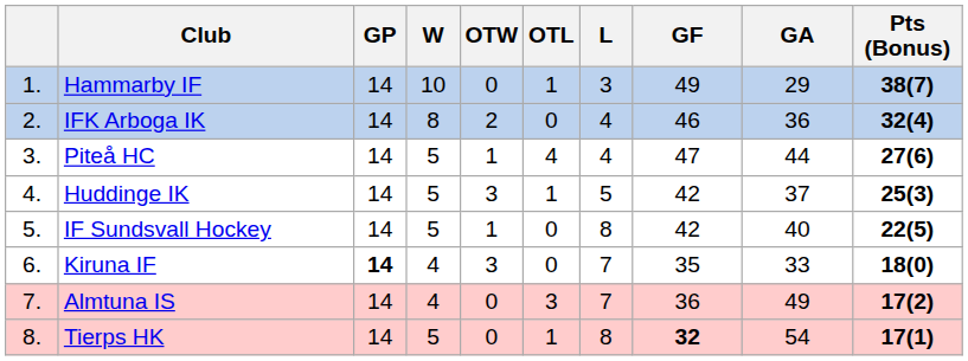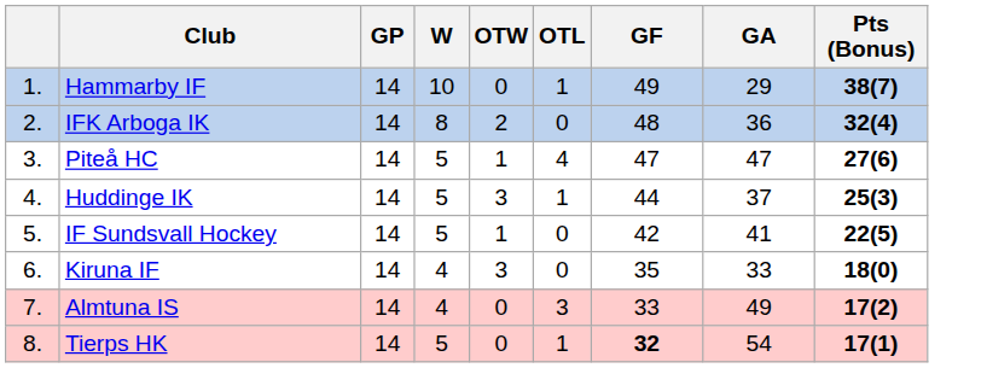 <table class="wikitable">
 <tr>
 <th width="30"></th>
 <th width="200">Club</th>
 <th width="30">GP</th>
 <th width="30">W</th>
 <th width="30">OTW</th>
 <th width="30">OTL</th>
-<th width="30">L</th>
 <th width="70">GF</th>
 <th width="70">GA</th>
 <th width="70">Pts (Bonus)</th>
 </tr>
 <tr bgcolor="#BCD2EE" align="center">
 <td>1.</td>
 <td align="left"><a href='#'>Hammarby IF</a></td>
 <td>14</td>
 <td>10</td>
 <td>0</td>
 <td>1</td>
-<td>3</td>
 <td>49</td>
 <td>29</td>
 <td><strong>38(7)</strong></td>
 </tr>
 <tr bgcolor="#BCD2EE" align="center">
 <td>2.</td>
 <td align="left"><a href='#'>IFK Arboga IK</a></td>
 <td>14</td>
 <td>8</td>
 <td>2</td>
 <td>0</td>
-<td>4</td>
-<td>46</td>
+<td>48</td>
 <td>36</td>
 <td><strong>32(4)</strong></td>
 </tr>
 <tr bgcolor="#FFFFFF" align="center">
 <td>3.</td>
 <td align="left"><a href='#'>Piteå HC</a></td>
 <td>14</td>
 <td>5</td>
 <td>1</td>
 <td>4</td>
-<td>4</td>
 <td>47</td>
-<td>44</td>
+<td>47</td>
 <td><strong>27(6)</strong></td>
 </tr>
 <tr bgcolor="#FFFFFF" align="center">
 <td>4.</td>
 <td align="left"><a href='#'>Huddinge IK</a></td>
 <td>14</td>
 <td>5</td>
 <td>3</td>
 <td>1</td>
-<td>5</td>
-<td>42</td>
+<td>44</td>
 <td>37</td>
 <td><strong>25(3)</strong></td>
 </tr>
 <tr bgcolor="#FFFFFF" align="center">
 <td>5.</td>
 <td align="left"><a href='#'>IF Sundsvall Hockey</a></td>
 <td>14</td>
 <td>5</td>
 <td>1</td>
 <td>0</td>
-<td>8</td>
 <td>42</td>
-<td>40</td>
+<td>41</td>
 <td><strong>22(5)</strong></td>
 </tr>
 <tr bgcolor="#FFFFFF" align="center">
 <td>6.</td>
 <td align="left"><a href='#'>Kiruna IF</a></td>
-<td><strong>14</strong></td>
+<td>14</td>
 <td>4</td>
 <td>3</td>
 <td>0</td>
-<td>7</td>
 <td>35</td>
 <td>33</td>
 <td><strong>18(0)</strong></td>
 </tr>
 <tr bgcolor="#FFCCCC" align="center">
 <td>7.</td>
 <td align="left"><a href='#'>Almtuna IS</a></td>
 <td>14</td>
 <td>4</td>
 <td>0</td>
 <td>3</td>
-<td>7</td>
-<td>36</td>
+<td>33</td>
 <td>49</td>
 <td><strong>17(2)</strong></td>
 </tr>
 <tr bgcolor="#FFCCCC" align="center">
 <td>8.</td>
 <td align="left"><a href='#'>Tierps HK</a></td>
 <td>14</td>
 <td>5</td>
 <td>0</td>
 <td>1</td>
-<td>8</td>
 <td><strong>32</strong></td>
 <td>54</td>
 <td><strong>17(1)</strong></td>
 </tr>
 </table>
